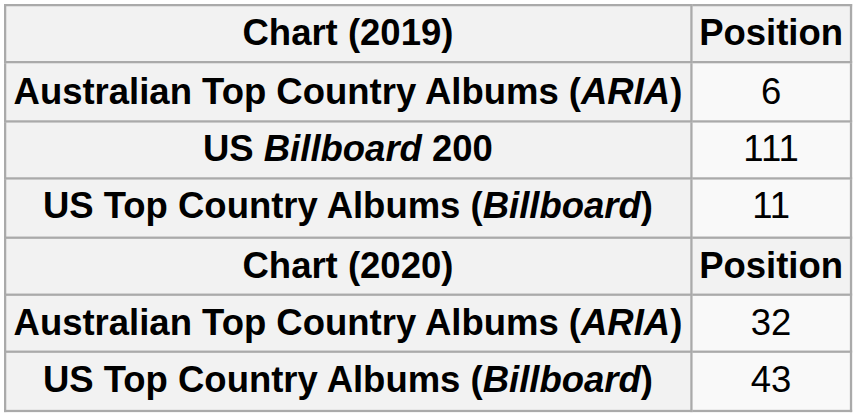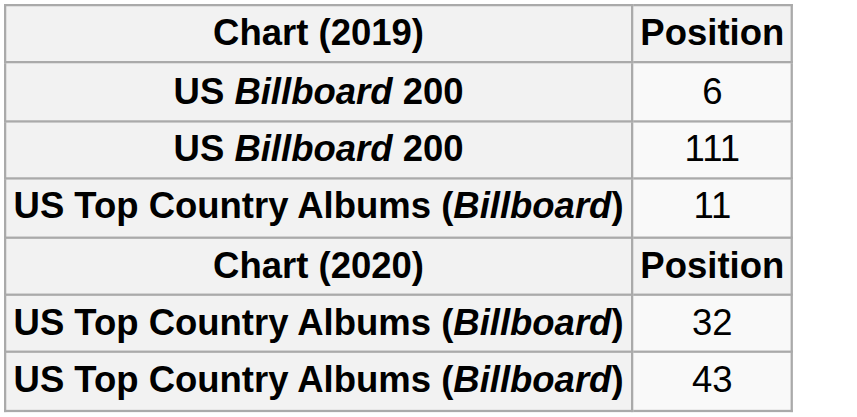 <table class="wikitable plainrowheaders" style="text-align:center">
 <tr>
 <th scope="col">Chart (2019)</th>
 <th scope="col">Position</th>
 </tr>
 <tr>
-<th scope="row">Australian Top Country Albums (<em>ARIA</em>)</th>
+<th scope="row">US <em>Billboard</em> 200</th>
 <td>6</td>
 </tr>
 <tr>
 <th scope="row">US <em>Billboard</em> 200</th>
 <td>111</td>
 </tr>
 <tr>
 <th scope="row">US Top Country Albums (<em>Billboard</em>)</th>
 <td>11</td>
 </tr>
 <tr>
 <th scope="col">Chart (2020)</th>
 <th scope="col">Position</th>
 </tr>
 <tr>
-<th scope="row">Australian Top Country Albums (<em>ARIA</em>)</th>
+<th scope="row">US Top Country Albums (<em>Billboard</em>)</th>
 <td>32</td>
 </tr>
 <tr>
 <th scope="row">US Top Country Albums (<em>Billboard</em>)</th>
 <td>43</td>
 </tr>
 </table>
